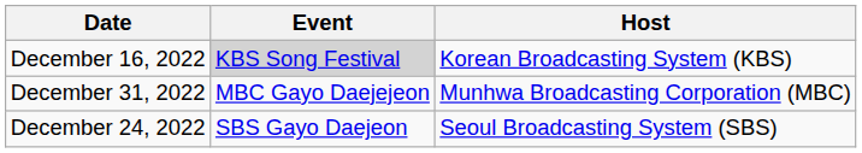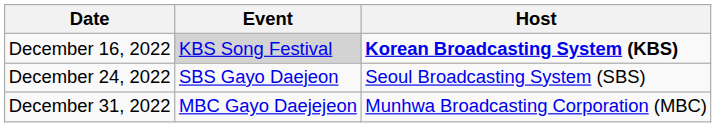 <table class="wikitable sortable">
 <tr>
 <th>Date</th>
 <th>Event</th>
 <th>Host</th>
 </tr>
 <tr>
 <td>December 16, 2022</td>
 <td style="background: lightgrey;"><a href='#'>KBS Song Festival</a></td>
-<td><a href='#'>Korean Broadcasting System</a> (KBS)</td>
+<td><strong><a href='#'>Korean Broadcasting System</a> (KBS)</strong></td>
+</tr>
+<tr>
+<td>December 24, 2022</td>
+<td><a href='#'>SBS Gayo Daejeon</a></td>
+<td><a href='#'>Seoul Broadcasting System</a> (SBS)</td>
 </tr>
 <tr>
 <td>December 31, 2022</td>
 <td><a href='#'>MBC Gayo Daejejeon</a></td>
 <td><a href='#'>Munhwa Broadcasting Corporation</a> (MBC)</td>
 </tr>
-<tr>
-<td>December 24, 2022</td>
-<td><a href='#'>SBS Gayo Daejeon</a></td>
-<td><a href='#'>Seoul Broadcasting System</a> (SBS)</td>
-</tr>
 </table>
